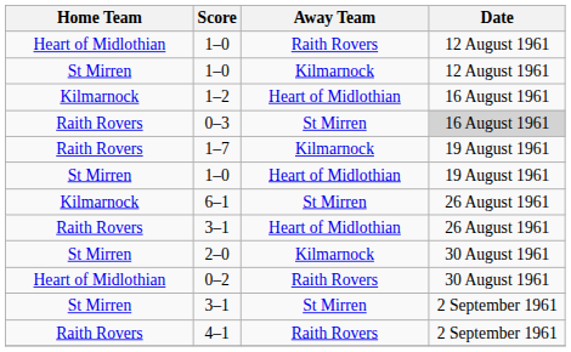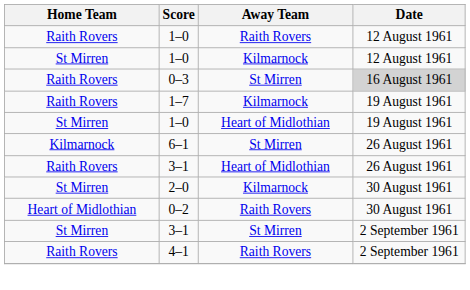 <table class="wikitable" style="text-align:center;">
 <tr>
 <th width=175>Home Team</th>
 <th width=20>Score</th>
 <th width=175>Away Team</th>
 <th width= 125>Date</th>
 </tr>
 <tr>
-<td><a href='#'>Heart of Midlothian</a></td>
+<td><a href='#'>Raith Rovers</a></td>
 <td>1–0</td>
 <td><a href='#'>Raith Rovers</a></td>
 <td>12 August 1961</td>
 </tr>
 <tr>
 <td><a href='#'>St Mirren</a></td>
 <td>1–0</td>
 <td><a href='#'>Kilmarnock</a></td>
 <td>12 August 1961</td>
-</tr>
-<tr>
-<td><a href='#'>Kilmarnock</a></td>
-<td>1–2</td>
-<td><a href='#'>Heart of Midlothian</a></td>
-<td>16 August 1961</td>
 </tr>
 <tr>
 <td><a href='#'>Raith Rovers</a></td>
 <td>0–3</td>
 <td><a href='#'>St Mirren</a></td>
 <td style="background: lightgrey;">16 August 1961</td>
 </tr>
 <tr>
 <td><a href='#'>Raith Rovers</a></td>
 <td>1–7</td>
 <td><a href='#'>Kilmarnock</a></td>
 <td>19 August 1961</td>
 </tr>
 <tr>
 <td><a href='#'>St Mirren</a></td>
 <td>1–0</td>
 <td><a href='#'>Heart of Midlothian</a></td>
 <td>19 August 1961</td>
 </tr>
 <tr>
 <td><a href='#'>Kilmarnock</a></td>
 <td>6–1</td>
 <td><a href='#'>St Mirren</a></td>
 <td>26 August 1961</td>
 </tr>
 <tr>
 <td><a href='#'>Raith Rovers</a></td>
 <td>3–1</td>
 <td><a href='#'>Heart of Midlothian</a></td>
 <td>26 August 1961</td>
 </tr>
 <tr>
 <td><a href='#'>St Mirren</a></td>
 <td>2–0</td>
 <td><a href='#'>Kilmarnock</a></td>
 <td>30 August 1961</td>
 </tr>
 <tr>
 <td><a href='#'>Heart of Midlothian</a></td>
 <td>0–2</td>
 <td><a href='#'>Raith Rovers</a></td>
 <td>30 August 1961</td>
 </tr>
 <tr>
 <td><a href='#'>St Mirren</a></td>
 <td>3–1</td>
 <td><a href='#'>St Mirren</a></td>
 <td>2 September 1961</td>
 </tr>
 <tr>
 <td><a href='#'>Raith Rovers</a></td>
 <td>4–1</td>
 <td><a href='#'>Raith Rovers</a></td>
 <td>2 September 1961</td>
 </tr>
 <tr>
 </tr>
 </table>
